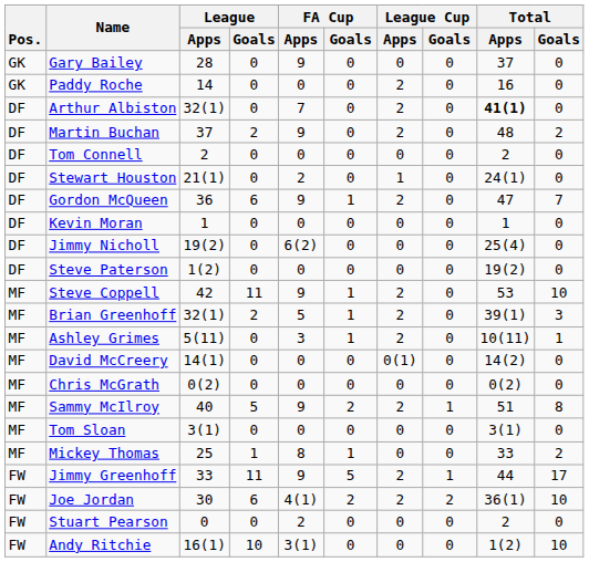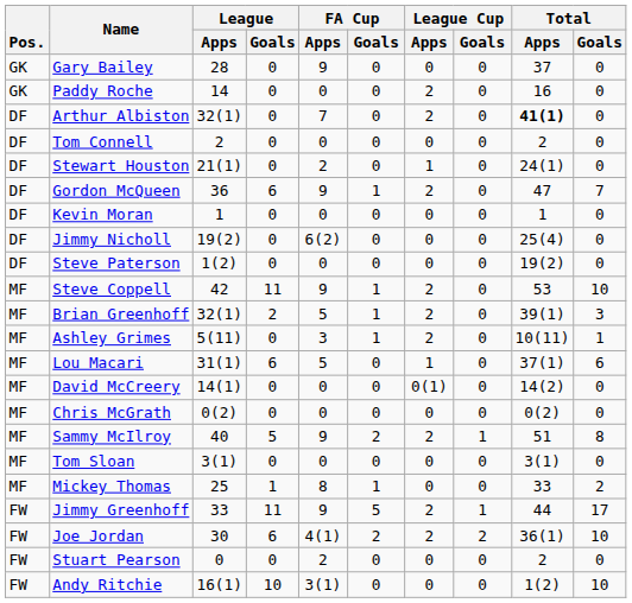 <table class="wikitable" style="text-align:center">
 <tr>
 <th rowspan="2" valign="bottom">Pos.</th>
 <th rowspan="2">Name</th>
 <th colspan="2" width="85">League</th>
 <th colspan="2" width="85">FA Cup</th>
 <th colspan="2" width="85">League Cup</th>
 <th colspan="2" width="85">Total</th>
 </tr>
 <tr>
 <th>Apps</th>
 <th>Goals</th>
 <th>Apps</th>
 <th>Goals</th>
 <th>Apps</th>
 <th>Goals</th>
 <th>Apps</th>
 <th>Goals</th>
 </tr>
 <tr>
 <td align="left">GK</td>
 <td align="left"> <a href='#'>Gary Bailey</a></td>
 <td>28</td>
 <td>0</td>
 <td>9</td>
 <td>0</td>
 <td>0</td>
 <td>0</td>
 <td>37</td>
 <td>0</td>
 </tr>
 <tr>
 <td align="left">GK</td>
 <td align="left"> <a href='#'>Paddy Roche</a></td>
 <td>14</td>
 <td>0</td>
 <td>0</td>
 <td>0</td>
 <td>2</td>
 <td>0</td>
 <td>16</td>
 <td>0</td>
 </tr>
 <tr>
 <td align="left">DF</td>
 <td align="left"> <a href='#'>Arthur Albiston</a></td>
 <td>32(1)</td>
 <td>0</td>
 <td>7</td>
 <td>0</td>
 <td>2</td>
 <td>0</td>
 <td><strong>41(1)</strong></td>
 <td>0</td>
-</tr>
-<tr>
-<td align="left">DF</td>
-<td align="left"> <a href='#'>Martin Buchan</a></td>
-<td>37</td>
-<td>2</td>
-<td>9</td>
-<td>0</td>
-<td>2</td>
-<td>0</td>
-<td>48</td>
-<td>2</td>
 </tr>
 <tr>
 <td align="left">DF</td>
 <td align="left"> <a href='#'>Tom Connell</a></td>
 <td>2</td>
 <td>0</td>
 <td>0</td>
 <td>0</td>
 <td>0</td>
 <td>0</td>
 <td>2</td>
 <td>0</td>
 </tr>
 <tr>
 <td align="left">DF</td>
 <td align="left"> <a href='#'>Stewart Houston</a></td>
 <td>21(1)</td>
 <td>0</td>
 <td>2</td>
 <td>0</td>
 <td>1</td>
 <td>0</td>
 <td>24(1)</td>
 <td>0</td>
 </tr>
 <tr>
 <td align="left">DF</td>
 <td align="left"> <a href='#'>Gordon McQueen</a></td>
 <td>36</td>
 <td>6</td>
 <td>9</td>
 <td>1</td>
 <td>2</td>
 <td>0</td>
 <td>47</td>
 <td>7</td>
 </tr>
 <tr>
 <td align="left">DF</td>
 <td align="left"> <a href='#'>Kevin Moran</a></td>
 <td>1</td>
 <td>0</td>
 <td>0</td>
 <td>0</td>
 <td>0</td>
 <td>0</td>
 <td>1</td>
 <td>0</td>
 </tr>
 <tr>
 <td align="left">DF</td>
 <td align="left"> <a href='#'>Jimmy Nicholl</a></td>
 <td>19(2)</td>
 <td>0</td>
 <td>6(2)</td>
 <td>0</td>
 <td>0</td>
 <td>0</td>
 <td>25(4)</td>
 <td>0</td>
 </tr>
 <tr>
 <td align="left">DF</td>
 <td align="left"> <a href='#'>Steve Paterson</a></td>
 <td>1(2)</td>
 <td>0</td>
 <td>0</td>
 <td>0</td>
 <td>0</td>
 <td>0</td>
 <td>19(2)</td>
 <td>0</td>
 </tr>
 <tr>
 <td align="left">MF</td>
 <td align="left"> <a href='#'>Steve Coppell</a></td>
 <td>42</td>
 <td>11</td>
 <td>9</td>
 <td>1</td>
 <td>2</td>
 <td>0</td>
 <td>53</td>
 <td>10</td>
 </tr>
 <tr>
 <td align="left">MF</td>
 <td align="left"> <a href='#'>Brian Greenhoff</a></td>
 <td>32(1)</td>
 <td>2</td>
 <td>5</td>
 <td>1</td>
 <td>2</td>
 <td>0</td>
 <td>39(1)</td>
 <td>3</td>
 </tr>
 <tr>
 <td align="left">MF</td>
 <td align="left"> <a href='#'>Ashley Grimes</a></td>
 <td>5(11)</td>
 <td>0</td>
 <td>3</td>
 <td>1</td>
 <td>2</td>
 <td>0</td>
 <td>10(11)</td>
 <td>1</td>
 </tr>
 <tr>
 <td align="left">MF</td>
+<td align="left"> <a href='#'>Lou Macari</a></td>
+<td>31(1)</td>
+<td>6</td>
+<td>5</td>
+<td>0</td>
+<td>1</td>
+<td>0</td>
+<td>37(1)</td>
+<td>6</td>
+</tr>
+<tr>
+<td align="left">MF</td>
 <td align="left"> <a href='#'>David McCreery</a></td>
 <td>14(1)</td>
 <td>0</td>
 <td>0</td>
 <td>0</td>
 <td>0(1)</td>
 <td>0</td>
 <td>14(2)</td>
 <td>0</td>
 </tr>
 <tr>
 <td align="left">MF</td>
 <td align="left"> <a href='#'>Chris McGrath</a></td>
 <td>0(2)</td>
 <td>0</td>
 <td>0</td>
 <td>0</td>
 <td>0</td>
 <td>0</td>
 <td>0(2)</td>
 <td>0</td>
 </tr>
 <tr>
 <td align="left">MF</td>
 <td align="left"> <a href='#'>Sammy McIlroy</a></td>
 <td>40</td>
 <td>5</td>
 <td>9</td>
 <td>2</td>
 <td>2</td>
 <td>1</td>
 <td>51</td>
 <td>8</td>
 </tr>
 <tr>
 <td align="left">MF</td>
 <td align="left"> <a href='#'>Tom Sloan</a></td>
 <td>3(1)</td>
 <td>0</td>
 <td>0</td>
 <td>0</td>
 <td>0</td>
 <td>0</td>
 <td>3(1)</td>
 <td>0</td>
 </tr>
 <tr>
 <td align="left">MF</td>
 <td align="left"> <a href='#'>Mickey Thomas</a></td>
 <td>25</td>
 <td>1</td>
 <td>8</td>
 <td>1</td>
 <td>0</td>
 <td>0</td>
 <td>33</td>
 <td>2</td>
 </tr>
 <tr>
 <td align="left">FW</td>
 <td align="left"> <a href='#'>Jimmy Greenhoff</a></td>
 <td>33</td>
 <td>11</td>
 <td>9</td>
 <td>5</td>
 <td>2</td>
 <td>1</td>
 <td>44</td>
 <td>17</td>
 </tr>
 <tr>
 <td align="left">FW</td>
 <td align="left"> <a href='#'>Joe Jordan</a></td>
 <td>30</td>
 <td>6</td>
 <td>4(1)</td>
 <td>2</td>
 <td>2</td>
 <td>2</td>
 <td>36(1)</td>
 <td>10</td>
 </tr>
 <tr>
 <td align="left">FW</td>
 <td align="left"> <a href='#'>Stuart Pearson</a></td>
 <td>0</td>
 <td>0</td>
 <td>2</td>
 <td>0</td>
 <td>0</td>
 <td>0</td>
 <td>2</td>
 <td>0</td>
 </tr>
 <tr>
 <td align="left">FW</td>
 <td align="left"> <a href='#'>Andy Ritchie</a></td>
 <td>16(1)</td>
 <td>10</td>
 <td>3(1)</td>
 <td>0</td>
 <td>0</td>
 <td>0</td>
 <td>1(2)</td>
 <td>10</td>
 </tr>
 </table>
